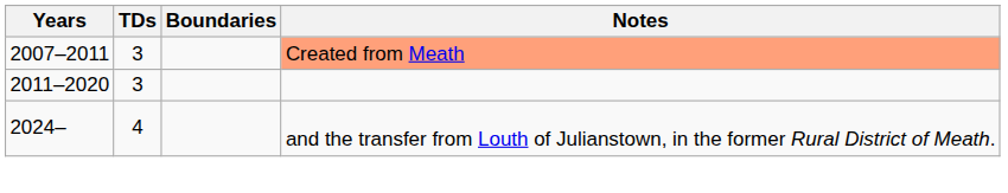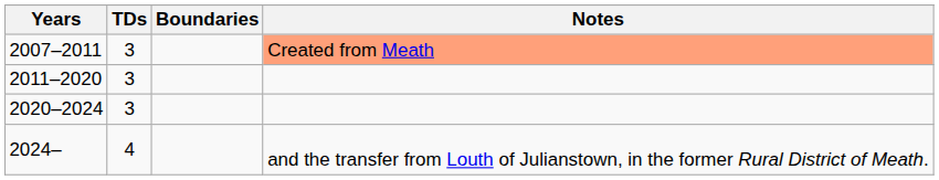 <table class="wikitable">
 <tr bgcolor="green">
 </tr>
 <tr>
 <th>Years</th>
 <th>TDs</th>
 <th>Boundaries</th>
 <th>Notes</th>
 </tr>
 <tr>
 <td>2007–2011</td>
 <td align="center">3</td>
 <td></td>
 <td style="background: lightsalmon;">Created from <a href='#'>Meath</a></td>
 </tr>
 <tr>
 <td>2011–2020</td>
 <td align="center">3</td>
 <td></td>
 <td><br></td>
 </tr>
 <tr>
+<td>2020–2024</td>
+<td align="center">3</td>
+<td></td>
+<td></td>
+</tr>
+<tr>
 <td>2024–</td>
 <td align="center">4</td>
 <td></td>
 <td><br>and the transfer from <a href='#'>Louth</a> of Julianstown, in the former <em>Rural District of Meath</em>.</td>
 </tr>
 </table>
